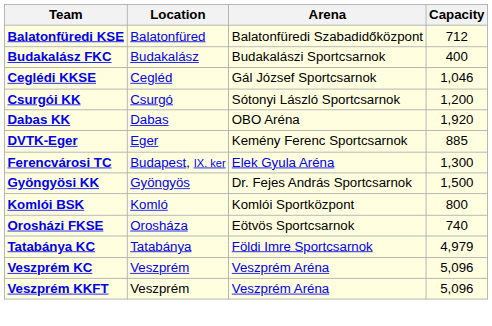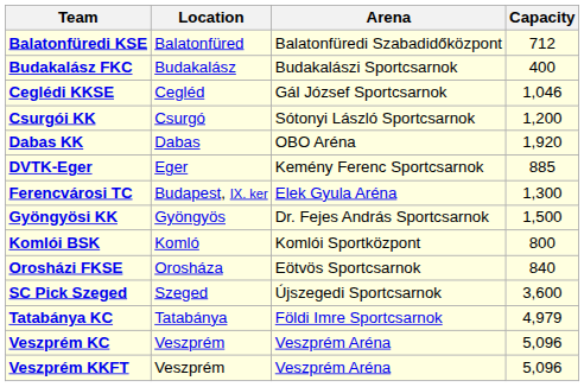 <table class="wikitable sortable" style="text-align: left;">
 <tr>
 <th>Team</th>
 <th>Location</th>
 <th>Arena</th>
 <th>Capacity</th>
 </tr>
 <tr bgcolor=ffffe0>
 <td><strong><a href='#'>Balatonfüredi KSE</a></strong></td>
 <td><a href='#'>Balatonfüred</a></td>
 <td>Balatonfüredi Szabadidőközpont</td>
 <td align="center">712</td>
 </tr>
 <tr bgcolor=ffffe0>
 <td><strong><a href='#'>Budakalász FKC</a></strong></td>
 <td><a href='#'>Budakalász</a></td>
 <td>Budakalászi Sportcsarnok</td>
 <td align="center">400</td>
 </tr>
 <tr bgcolor=ffffe0>
 <td><strong><a href='#'>Ceglédi KKSE</a></strong></td>
 <td><a href='#'>Cegléd</a></td>
 <td>Gál József Sportcsarnok</td>
 <td align="center">1,046</td>
 </tr>
 <tr bgcolor=ffffe0>
 <td><strong><a href='#'>Csurgói KK</a></strong></td>
 <td><a href='#'>Csurgó</a></td>
 <td>Sótonyi László Sportcsarnok</td>
 <td align="center">1,200</td>
 </tr>
 <tr bgcolor=ffffe0>
 <td><strong><a href='#'>Dabas KK</a></strong></td>
 <td><a href='#'>Dabas</a></td>
 <td>OBO Aréna</td>
 <td align="center">1,920</td>
 </tr>
 <tr bgcolor=ffffe0>
 <td><strong><a href='#'>DVTK-Eger</a></strong></td>
 <td><a href='#'>Eger</a></td>
 <td>Kemény Ferenc Sportcsarnok</td>
 <td align="center">885</td>
 </tr>
 <tr bgcolor=ffffe0>
 <td><strong><a href='#'>Ferencvárosi TC</a></strong></td>
 <td><a href='#'>Budapest</a>, <small><a href='#'>IX. ker</a></small></td>
 <td><a href='#'>Elek Gyula Aréna</a></td>
 <td align="center">1,300</td>
 </tr>
 <tr bgcolor=ffffe0>
 <td><strong><a href='#'>Gyöngyösi KK</a></strong></td>
 <td><a href='#'>Gyöngyös</a></td>
 <td>Dr. Fejes András Sportcsarnok</td>
 <td align="center">1,500</td>
 </tr>
 <tr bgcolor=ffffe0>
 <td><strong><a href='#'>Komlói BSK</a></strong></td>
 <td><a href='#'>Komló</a></td>
 <td>Komlói Sportközpont</td>
 <td align="center">800</td>
 </tr>
 <tr bgcolor=ffffe0>
 <td><strong><a href='#'>Orosházi FKSE</a></strong></td>
 <td><a href='#'>Orosháza</a></td>
 <td>Eötvös Sportcsarnok</td>
-<td align="center">740</td>
+<td align="center">840</td>
+</tr>
+<tr bgcolor=ffffe0>
+<td><strong><a href='#'>SC Pick Szeged</a></strong></td>
+<td><a href='#'>Szeged</a></td>
+<td>Újszegedi Sportcsarnok</td>
+<td align="center">3,600</td>
 </tr>
 <tr bgcolor=ffffe0>
 <td><strong><a href='#'>Tatabánya KC</a></strong></td>
 <td><a href='#'>Tatabánya</a></td>
 <td><a href='#'>Földi Imre Sportcsarnok</a></td>
 <td align="center">4,979</td>
 </tr>
 <tr bgcolor=ffffe0>
 <td><strong><a href='#'>Veszprém KC</a></strong></td>
 <td><a href='#'>Veszprém</a></td>
 <td><a href='#'>Veszprém Aréna</a></td>
 <td align="center">5,096</td>
 </tr>
 <tr bgcolor=ffffe0>
 <td><strong><a href='#'>Veszprém KKFT</a></strong></td>
 <td>Veszprém</td>
 <td><a href='#'>Veszprém Aréna</a></td>
 <td align="center">5,096</td>
 </tr>
 </table>
